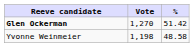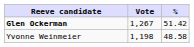 <table class="wikitable">
 <tr>
 <th style="background:#ddf; width:200px;">Reeve candidate</th>
 <th style="background:#ddf; width:50px;">Vote</th>
 <th style="background:#ddf; width:30px;">%</th>
 </tr>
 <tr>
 <td><strong>Glen Ockerman</strong></td>
-<td>1,270</td>
+<td>1,267</td>
 <td>51.42</td>
 </tr>
 <tr>
 <td>Yvonne Weinmeier</td>
 <td>1,198</td>
 <td>48.58</td>
 </tr>
 </table>
